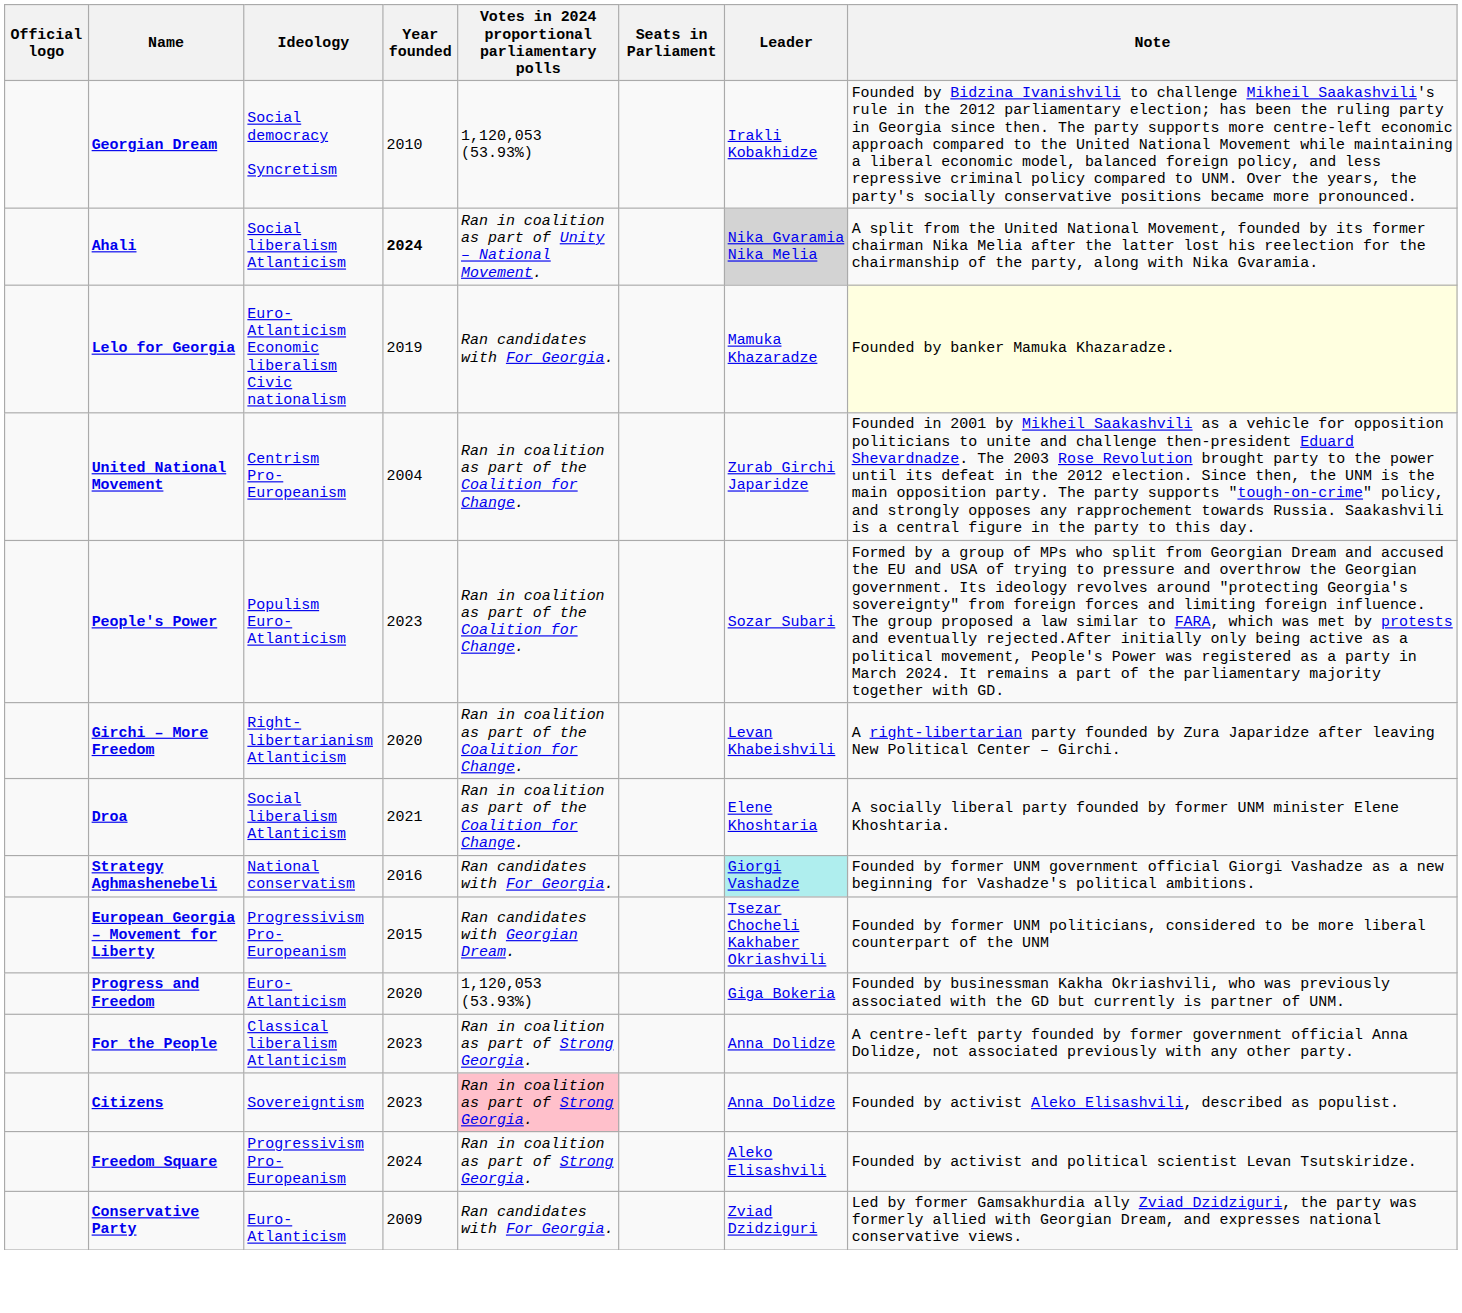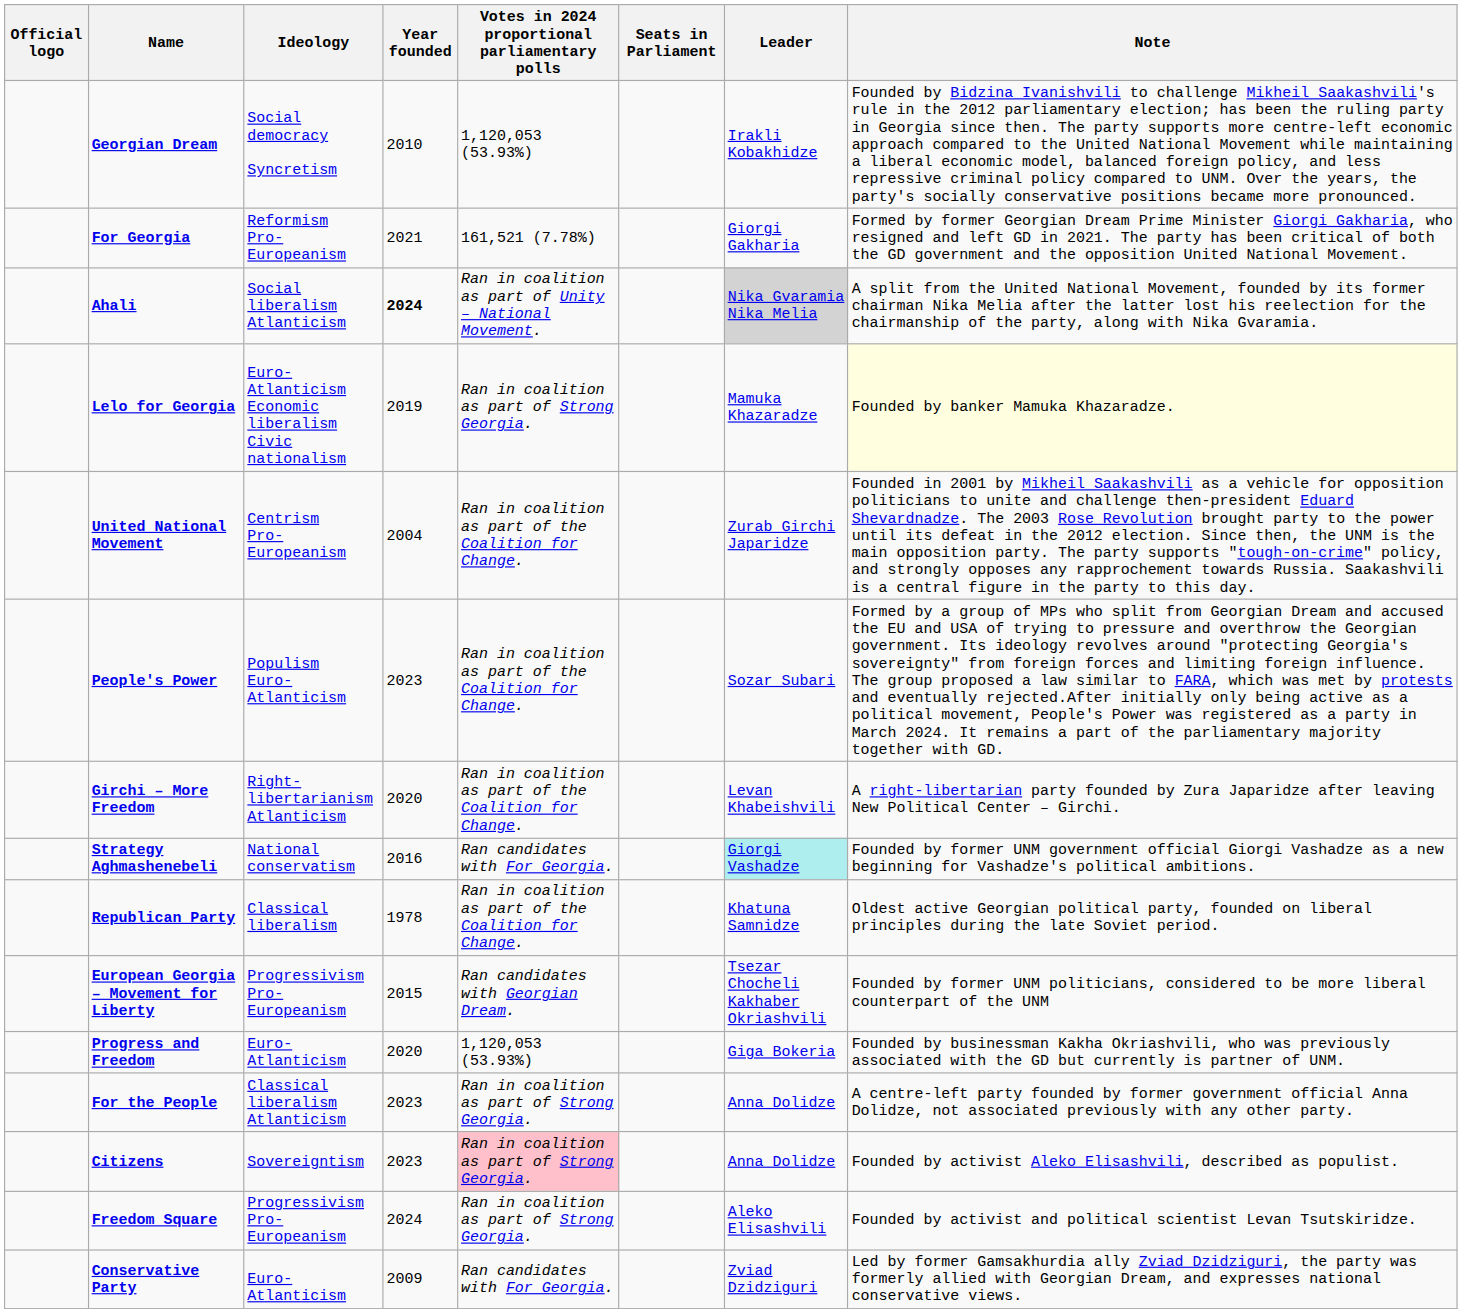 <table class="wikitable" style="margin:1em auto;">
 <tr>
 <th>Official logo</th>
 <th>Name</th>
 <th>Ideology</th>
 <th>Year founded</th>
 <th>Votes in 2024 proportional parliamentary polls</th>
 <th>Seats in Parliament</th>
 <th>Leader</th>
 <th>Note</th>
 </tr>
 <tr>
 <td></td>
 <td><strong><a href='#'>Georgian Dream</a></strong></td>
 <td><a href='#'>Social democracy</a><br><br><a href='#'>Syncretism</a></td>
 <td>2010</td>
 <td>1,120,053 (53.93%)</td>
 <td></td>
 <td><a href='#'>Irakli Kobakhidze</a></td>
 <td>Founded by <a href='#'>Bidzina Ivanishvili</a> to challenge <a href='#'>Mikheil Saakashvili</a>'s rule in the 2012 parliamentary election; has been the ruling party in Georgia since then. The party supports more centre-left economic approach compared to the United National Movement while maintaining a liberal economic model, balanced foreign policy, and less repressive criminal policy compared to UNM. Over the years, the party's socially conservative positions became more pronounced.</td>
 </tr>
 <tr>
 <td></td>
+<td><strong><a href='#'>For Georgia</a></strong></td>
+<td><a href='#'>Reformism</a><br><a href='#'>Pro-Europeanism</a></td>
+<td>2021</td>
+<td>161,521 (7.78%)</td>
+<td></td>
+<td><a href='#'>Giorgi Gakharia</a></td>
+<td>Formed by former Georgian Dream Prime Minister <a href='#'>Giorgi Gakharia</a>, who resigned and left GD in 2021. The party has been critical of both the GD government and the opposition United National Movement.</td>
+</tr>
+<tr>
+<td></td>
 <td><strong><a href='#'>Ahali</a></strong></td>
 <td><a href='#'>Social liberalism</a><br><a href='#'>Atlanticism</a></td>
 <td><strong>2024</strong></td>
 <td><em>Ran in coalition as part of <a href='#'>Unity – National Movement</a>.</em></td>
 <td></td>
 <td style="background: lightgrey;"><a href='#'>Nika Gvaramia</a><br><a href='#'>Nika Melia</a></td>
 <td>A split from the United National Movement, founded by its former chairman Nika Melia after the latter lost his reelection for the chairmanship of the party, along with Nika Gvaramia.</td>
 </tr>
 <tr>
 <td></td>
 <td><strong><a href='#'>Lelo for Georgia</a></strong></td>
 <td><br><a href='#'>Euro-Atlanticism</a><br><a href='#'>Economic liberalism</a><br><a href='#'>Civic nationalism</a><br></td>
 <td>2019</td>
-<td><em>Ran candidates with <a href='#'>For Georgia</a>.</em></td>
+<td><em>Ran in coalition as part of <a href='#'>Strong Georgia</a>.</em></td>
 <td></td>
 <td><a href='#'>Mamuka Khazaradze</a></td>
 <td style="background: lightyellow;">Founded by banker Mamuka Khazaradze.</td>
 </tr>
 <tr>
 <td></td>
 <td><strong><a href='#'>United National Movement</a></strong></td>
 <td><a href='#'>Centrism</a><br><a href='#'>Pro-Europeanism</a></td>
 <td>2004</td>
 <td><em>Ran in coalition as part of the <a href='#'>Coalition for Change</a>.</em></td>
 <td></td>
 <td><a href='#'>Zurab Girchi Japaridze</a></td>
 <td>Founded in 2001 by <a href='#'>Mikheil Saakashvili</a> as a vehicle for opposition politicians to unite and challenge then-president <a href='#'>Eduard Shevardnadze</a>. The 2003 <a href='#'>Rose Revolution</a> brought party to the power until its defeat in the 2012 election. Since then, the UNM is the main opposition party. The party supports "<a href='#'>tough-on-crime</a>" policy, and strongly opposes any rapprochement towards Russia. Saakashvili is a central figure in the party to this day.</td>
 </tr>
 <tr>
 <td></td>
 <td><strong><a href='#'>People's Power</a></strong></td>
 <td><a href='#'>Populism</a><br><a href='#'>Euro-Atlanticism</a></td>
 <td>2023</td>
 <td><em>Ran in coalition as part of the <a href='#'>Coalition for Change</a>.</em></td>
 <td></td>
 <td><a href='#'>Sozar Subari</a></td>
 <td>Formed by a group of MPs who split from Georgian Dream and accused the EU and USA of trying to pressure and overthrow the Georgian government. Its ideology revolves around "protecting Georgia's sovereignty" from foreign forces and limiting foreign influence. The group proposed a law similar to <a href='#'>FARA</a>, which was met by <a href='#'>protests</a> and eventually rejected.After initially only being active as a political movement, People's Power was registered as a party in March 2024. It remains a part of the parliamentary majority together with GD.</td>
 </tr>
 <tr>
 <td></td>
 <td><strong><a href='#'>Girchi – More Freedom</a></strong></td>
 <td><a href='#'>Right-libertarianism</a><br><a href='#'>Atlanticism</a></td>
 <td>2020</td>
 <td><em>Ran in coalition as part of the <a href='#'>Coalition for Change</a>.</em></td>
 <td></td>
 <td><a href='#'>Levan Khabeishvili</a></td>
 <td>A <a href='#'>right-libertarian</a> party founded by Zura Japaridze after leaving New Political Center – Girchi.</td>
 </tr>
 <tr>
 <td></td>
-<td><strong><a href='#'>Droa</a></strong></td>
-<td><a href='#'>Social liberalism</a><br><a href='#'>Atlanticism</a></td>
-<td>2021</td>
-<td><em>Ran in coalition as part of the <a href='#'>Coalition for Change</a>.</em></td>
-<td></td>
-<td><a href='#'>Elene Khoshtaria</a></td>
-<td>A socially liberal party founded by former UNM minister Elene Khoshtaria.</td>
-</tr>
-<tr>
-<td></td>
 <td><strong><a href='#'>Strategy Aghmashenebeli</a></strong></td>
 <td><a href='#'>National conservatism</a></td>
 <td>2016</td>
 <td><em>Ran candidates with <a href='#'>For Georgia</a>.</em></td>
 <td></td>
 <td style="background: paleturquoise;"><a href='#'>Giorgi Vashadze</a></td>
 <td>Founded by former UNM government official Giorgi Vashadze as a new beginning for Vashadze's political ambitions.</td>
+</tr>
+<tr>
+<td></td>
+<td><strong><a href='#'>Republican Party</a></strong></td>
+<td><a href='#'>Classical liberalism</a></td>
+<td>1978</td>
+<td><em>Ran in coalition as part of the <a href='#'>Coalition for Change</a>.</em></td>
+<td></td>
+<td><a href='#'>Khatuna Samnidze</a></td>
+<td>Oldest active Georgian political party, founded on liberal principles during the late Soviet period.</td>
 </tr>
 <tr>
 <td></td>
 <td><strong><a href='#'>European Georgia – Movement for Liberty</a></strong></td>
 <td><a href='#'>Progressivism</a><br><a href='#'>Pro-Europeanism</a></td>
 <td>2015</td>
 <td><em>Ran candidates with <a href='#'>Georgian Dream</a>.</em></td>
 <td></td>
 <td><a href='#'>Tsezar Chocheli</a><br><a href='#'>Kakhaber Okriashvili</a></td>
 <td>Founded by former UNM politicians, considered to be more liberal counterpart of the UNM</td>
 </tr>
 <tr>
 <td></td>
 <td><strong><a href='#'>Progress and Freedom</a></strong></td>
 <td><a href='#'>Euro-Atlanticism</a></td>
 <td>2020</td>
 <td>1,120,053 (53.93%)</td>
 <td></td>
 <td><a href='#'>Giga Bokeria</a></td>
 <td>Founded by businessman Kakha Okriashvili, who was previously associated with the GD but currently is partner of UNM.</td>
 </tr>
 <tr>
 <td></td>
 <td><strong><a href='#'>For the People</a></strong></td>
 <td><a href='#'>Classical liberalism</a><br><a href='#'>Atlanticism</a></td>
 <td>2023</td>
 <td><em>Ran in coalition as part of <a href='#'>Strong Georgia</a>.</em></td>
 <td></td>
 <td><a href='#'>Anna Dolidze</a></td>
 <td>A centre-left party founded by former government official Anna Dolidze, not associated previously with any other party.</td>
 </tr>
 <tr>
 <td></td>
 <td><strong><a href='#'>Citizens</a></strong></td>
 <td><a href='#'>Sovereigntism</a></td>
 <td>2023</td>
 <td style="background: pink;"><em>Ran in coalition as part of <a href='#'>Strong Georgia</a>.</em></td>
 <td></td>
 <td><a href='#'>Anna Dolidze</a></td>
 <td>Founded by activist <a href='#'>Aleko Elisashvili</a>, described as populist.</td>
 </tr>
 <tr>
 <td></td>
 <td><strong><a href='#'>Freedom Square</a></strong></td>
 <td><a href='#'>Progressivism</a><br><a href='#'>Pro-Europeanism</a></td>
 <td>2024</td>
 <td><em>Ran in coalition as part of <a href='#'>Strong Georgia</a>.</em></td>
 <td></td>
 <td><a href='#'>Aleko Elisashvili</a></td>
 <td>Founded by activist and political scientist Levan Tsutskiridze.</td>
 </tr>
 <tr>
 <td></td>
 <td><strong><a href='#'>Conservative Party</a></strong></td>
 <td><br><a href='#'>Euro-Atlanticism</a></td>
 <td>2009</td>
 <td><em>Ran candidates with <a href='#'>For Georgia</a>.</em></td>
 <td></td>
 <td><a href='#'>Zviad Dzidziguri</a></td>
 <td>Led by former Gamsakhurdia ally <a href='#'>Zviad Dzidziguri</a>, the party was formerly allied with Georgian Dream, and expresses national conservative views.</td>
 </tr>
 </table>
